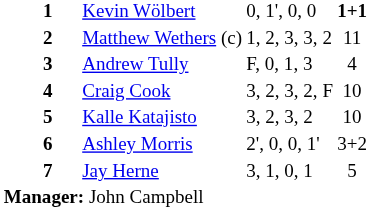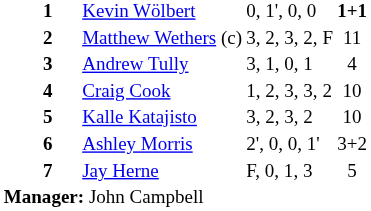 <table style="font-size: 85%" cellspacing="1" cellpadding="1" align=LEFT>
 <tr>
 <td colspan="4"></td>
 </tr>
 <tr>
 <th width="25"></th>
 <th width="25"></th>
 </tr>
 <tr>
 <td></td>
 <td><strong>1</strong></td>
 <td> <a href='#'>Kevin Wölbert</a></td>
 <td>0, 1', 0, 0</td>
 <td align=center><strong>1+1</strong></td>
 </tr>
 <tr>
 <td></td>
 <td><strong>2</strong></td>
 <td> <a href='#'>Matthew Wethers</a> (c)</td>
-<td>1, 2, 3, 3, 2</td>
+<td>3, 2, 3, 2, F</td>
 <td align=center>11</td>
 </tr>
 <tr>
 <td></td>
 <td><strong>3</strong></td>
 <td> <a href='#'>Andrew Tully</a></td>
-<td>F, 0, 1, 3</td>
+<td>3, 1, 0, 1</td>
 <td align=center>4</td>
 </tr>
 <tr>
 <td></td>
 <td><strong>4</strong></td>
 <td> <a href='#'>Craig Cook</a></td>
-<td>3, 2, 3, 2, F</td>
+<td>1, 2, 3, 3, 2</td>
 <td align=center>10</td>
 </tr>
 <tr>
 <td></td>
 <td><strong>5</strong></td>
 <td> <a href='#'>Kalle Katajisto</a></td>
 <td>3, 2, 3, 2</td>
 <td align=center>10</td>
 </tr>
 <tr>
 <td></td>
 <td><strong>6</strong></td>
 <td> <a href='#'>Ashley Morris</a></td>
 <td>2', 0, 0, 1'</td>
 <td align=center>3+2</td>
 </tr>
 <tr>
 <td></td>
 <td><strong>7</strong></td>
 <td> <a href='#'>Jay Herne</a></td>
-<td>3, 1, 0, 1</td>
+<td>F, 0, 1, 3</td>
 <td align=center>5</td>
 </tr>
 <tr>
 <td colspan=3><strong>Manager:</strong> John Campbell</td>
 </tr>
 <tr>
 <td colspan=4></td>
 </tr>
 </table>
